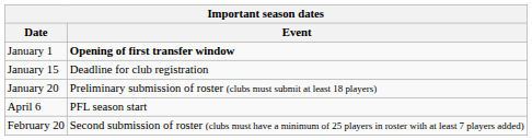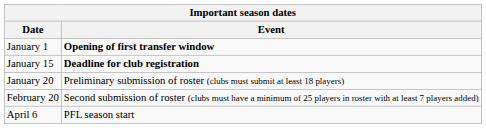 <table class="wikitable sortable">
 <tr>
 <th colspan="2">Important season dates</th>
 </tr>
 <tr>
 <th>Date</th>
 <th>Event</th>
 </tr>
 <tr>
 <td>January 1</td>
 <td><strong>Opening of first transfer window</strong></td>
 </tr>
 <tr>
 <td>January 15</td>
-<td>Deadline for club registration</td>
+<td><strong>Deadline for club registration</strong></td>
 </tr>
 <tr>
 <td>January 20</td>
 <td>Preliminary submission of roster <small>(clubs must submit at least 18 players)</small></td>
 </tr>
 <tr>
+<td>February 20</td>
+<td>Second submission of roster <small>(clubs must have a minimum of 25 players in roster with at least 7 players added)</small></td>
+</tr>
+<tr>
 <td>April 6</td>
 <td>PFL season start</td>
 </tr>
-<tr>
-<td>February 20</td>
-<td>Second submission of roster <small>(clubs must have a minimum of 25 players in roster with at least 7 players added)</small></td>
-</tr>
 </table>
